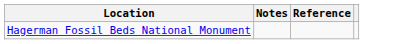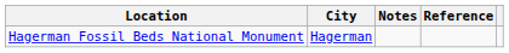 <table class="wikitable">
 <tr>
 <th>Location</th>
+<th>City</th>
 <th>Notes</th>
 <th>Reference</th>
 <th></th>
 </tr>
 <tr>
 <td><a href='#'>Hagerman Fossil Beds National Monument</a></td>
+<td><a href='#'>Hagerman</a></td>
 <td></td>
 <td></td>
 <td></td>
 </tr>
 </table>
